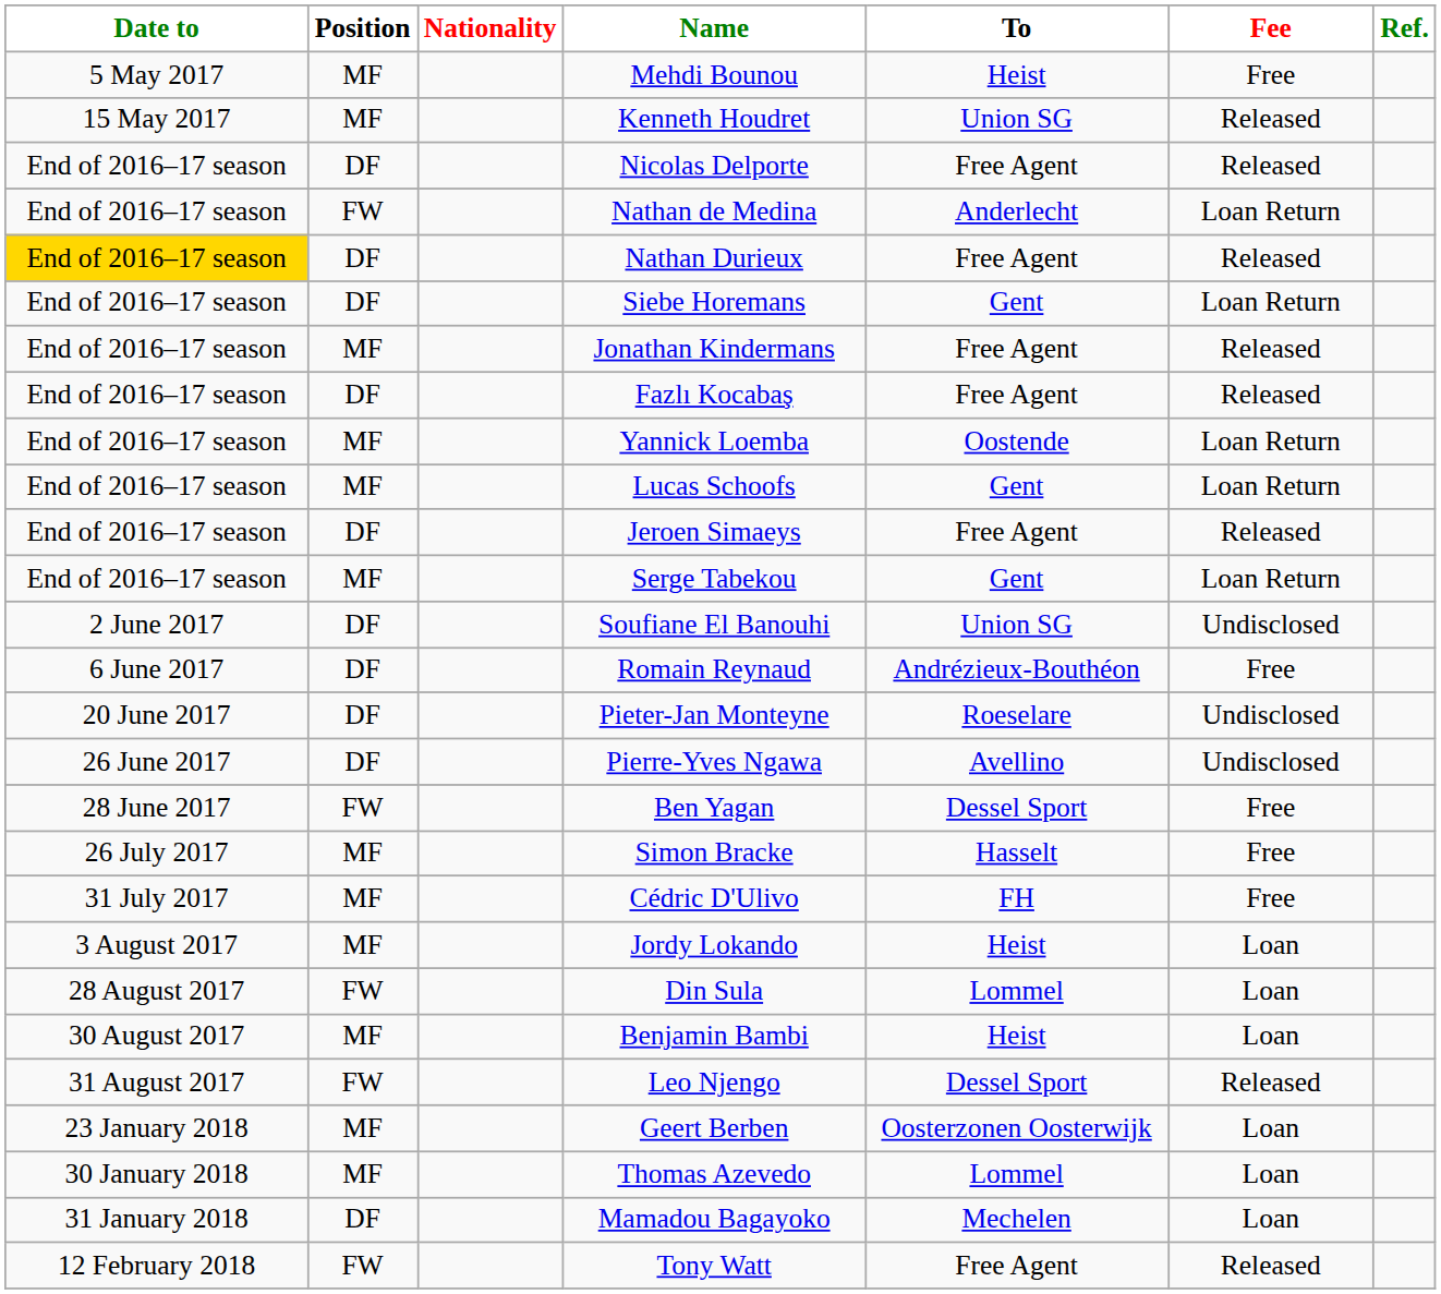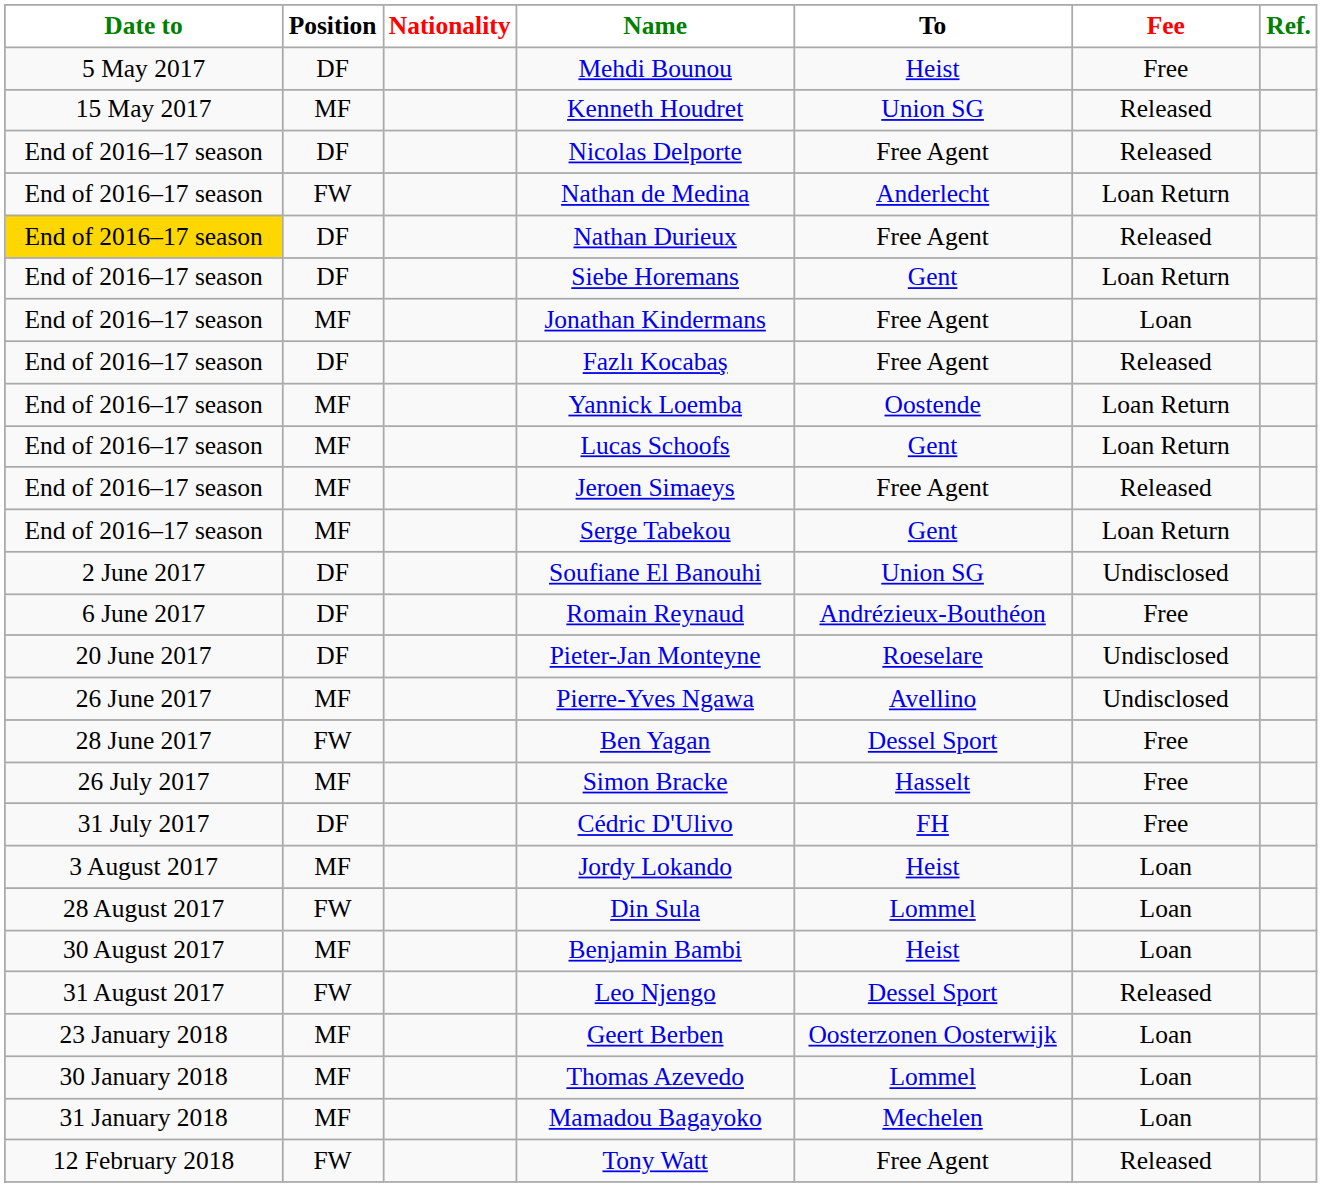 <table class="wikitable" style="text-align:center; font-size:90%">
 <tr>
 <th style="background:#FFFFFF; color:green; width:150px;">Date to</th>
 <th style="background:#FFFFFF; color:black; width:50px;">Position</th>
 <th style="background:#FFFFFF; color:red; width:50px;">Nationality</th>
 <th style="background:#FFFFFF; color:green; width:150px;">Name</th>
 <th style="background:#FFFFFF; color:black; width:150px;">To</th>
 <th style="background:#FFFFFF; color:red; width:100px;">Fee</th>
 <th style="background:#FFFFFF; color:green; width:25px;">Ref.</th>
 </tr>
 <tr>
 <td>5 May 2017</td>
-<td>MF</td>
+<td>DF</td>
 <td></td>
 <td><a href='#'>Mehdi Bounou</a></td>
 <td> <a href='#'>Heist</a></td>
 <td>Free</td>
 <td></td>
 </tr>
 <tr>
 <td>15 May 2017</td>
 <td>MF</td>
 <td></td>
 <td><a href='#'>Kenneth Houdret</a></td>
 <td> <a href='#'>Union SG</a></td>
 <td>Released</td>
 <td></td>
 </tr>
 <tr>
 <td>End of 2016–17 season</td>
 <td>DF</td>
 <td></td>
 <td><a href='#'>Nicolas Delporte</a></td>
 <td>Free Agent</td>
 <td>Released</td>
 <td></td>
 </tr>
 <tr>
 <td>End of 2016–17 season</td>
 <td>FW</td>
 <td></td>
 <td><a href='#'>Nathan de Medina</a></td>
 <td> <a href='#'>Anderlecht</a></td>
 <td>Loan Return</td>
 <td></td>
 </tr>
 <tr>
 <td style="background: gold;">End of 2016–17 season</td>
 <td>DF</td>
 <td></td>
 <td><a href='#'>Nathan Durieux</a></td>
 <td>Free Agent</td>
 <td>Released</td>
 <td></td>
 </tr>
 <tr>
 <td>End of 2016–17 season</td>
 <td>DF</td>
 <td></td>
 <td><a href='#'>Siebe Horemans</a></td>
 <td> <a href='#'>Gent</a></td>
 <td>Loan Return</td>
 <td></td>
 </tr>
 <tr>
 <td>End of 2016–17 season</td>
 <td>MF</td>
 <td></td>
 <td><a href='#'>Jonathan Kindermans</a></td>
 <td>Free Agent</td>
-<td>Released</td>
+<td>Loan</td>
 <td></td>
 </tr>
 <tr>
 <td>End of 2016–17 season</td>
 <td>DF</td>
 <td></td>
 <td><a href='#'>Fazlı Kocabaş</a></td>
 <td>Free Agent</td>
 <td>Released</td>
 <td></td>
 </tr>
 <tr>
 <td>End of 2016–17 season</td>
 <td>MF</td>
 <td></td>
 <td><a href='#'>Yannick Loemba</a></td>
 <td> <a href='#'>Oostende</a></td>
 <td>Loan Return</td>
 <td></td>
 </tr>
 <tr>
 <td>End of 2016–17 season</td>
 <td>MF</td>
 <td></td>
 <td><a href='#'>Lucas Schoofs</a></td>
 <td> <a href='#'>Gent</a></td>
 <td>Loan Return</td>
 <td></td>
 </tr>
 <tr>
 <td>End of 2016–17 season</td>
-<td>DF</td>
+<td>MF</td>
 <td></td>
 <td><a href='#'>Jeroen Simaeys</a></td>
 <td>Free Agent</td>
 <td>Released</td>
 <td></td>
 </tr>
 <tr>
 <td>End of 2016–17 season</td>
 <td>MF</td>
 <td></td>
 <td><a href='#'>Serge Tabekou</a></td>
 <td> <a href='#'>Gent</a></td>
 <td>Loan Return</td>
 <td></td>
 </tr>
 <tr>
 <td>2 June 2017</td>
 <td>DF</td>
 <td></td>
 <td><a href='#'>Soufiane El Banouhi</a></td>
 <td> <a href='#'>Union SG</a></td>
 <td>Undisclosed</td>
 <td></td>
 </tr>
 <tr>
 <td>6 June 2017</td>
 <td>DF</td>
 <td></td>
 <td><a href='#'>Romain Reynaud</a></td>
 <td> <a href='#'>Andrézieux-Bouthéon</a></td>
 <td>Free</td>
 <td></td>
 </tr>
 <tr>
 <td>20 June 2017</td>
 <td>DF</td>
 <td></td>
 <td><a href='#'>Pieter-Jan Monteyne</a></td>
 <td> <a href='#'>Roeselare</a></td>
 <td>Undisclosed</td>
 <td></td>
 </tr>
 <tr>
 <td>26 June 2017</td>
-<td>DF</td>
+<td>MF</td>
 <td></td>
 <td><a href='#'>Pierre-Yves Ngawa</a></td>
 <td> <a href='#'>Avellino</a></td>
 <td>Undisclosed</td>
 <td></td>
 </tr>
 <tr>
 <td>28 June 2017</td>
 <td>FW</td>
 <td></td>
 <td><a href='#'>Ben Yagan</a></td>
 <td> <a href='#'>Dessel Sport</a></td>
 <td>Free</td>
 <td></td>
 </tr>
 <tr>
 <td>26 July 2017</td>
 <td>MF</td>
 <td></td>
 <td><a href='#'>Simon Bracke</a></td>
 <td> <a href='#'>Hasselt</a></td>
 <td>Free</td>
 <td></td>
 </tr>
 <tr>
 <td>31 July 2017</td>
-<td>MF</td>
+<td>DF</td>
 <td></td>
 <td><a href='#'>Cédric D'Ulivo</a></td>
 <td> <a href='#'>FH</a></td>
 <td>Free</td>
 <td></td>
 </tr>
 <tr>
 <td>3 August 2017</td>
 <td>MF</td>
 <td></td>
 <td><a href='#'>Jordy Lokando</a></td>
 <td> <a href='#'>Heist</a></td>
 <td>Loan</td>
 <td></td>
 </tr>
 <tr>
 <td>28 August 2017</td>
 <td>FW</td>
 <td></td>
 <td><a href='#'>Din Sula</a></td>
 <td> <a href='#'>Lommel</a></td>
 <td>Loan</td>
 <td></td>
 </tr>
 <tr>
 <td>30 August 2017</td>
 <td>MF</td>
 <td></td>
 <td><a href='#'>Benjamin Bambi</a></td>
 <td> <a href='#'>Heist</a></td>
 <td>Loan</td>
 <td></td>
 </tr>
 <tr>
 <td>31 August 2017</td>
 <td>FW</td>
 <td></td>
 <td><a href='#'>Leo Njengo</a></td>
 <td> <a href='#'>Dessel Sport</a></td>
 <td>Released</td>
 <td></td>
 </tr>
 <tr>
 <td>23 January 2018</td>
 <td>MF</td>
 <td></td>
 <td><a href='#'>Geert Berben</a></td>
 <td> <a href='#'>Oosterzonen Oosterwijk</a></td>
 <td>Loan</td>
 <td></td>
 </tr>
 <tr>
 <td>30 January 2018</td>
 <td>MF</td>
 <td></td>
 <td><a href='#'>Thomas Azevedo</a></td>
 <td> <a href='#'>Lommel</a></td>
 <td>Loan</td>
 <td></td>
 </tr>
 <tr>
 <td>31 January 2018</td>
-<td>DF</td>
+<td>MF</td>
 <td></td>
 <td><a href='#'>Mamadou Bagayoko</a></td>
 <td> <a href='#'>Mechelen</a></td>
 <td>Loan</td>
 <td></td>
 </tr>
 <tr>
 <td>12 February 2018</td>
 <td>FW</td>
 <td></td>
 <td><a href='#'>Tony Watt</a></td>
 <td>Free Agent</td>
 <td>Released</td>
 <td></td>
 </tr>
 </table>
